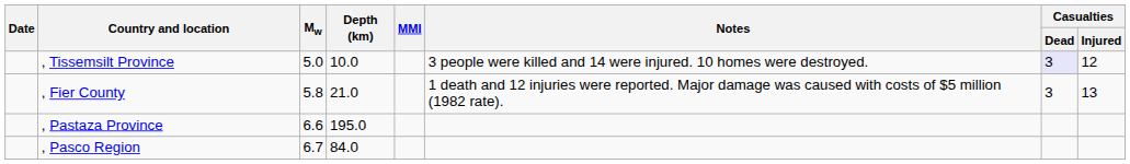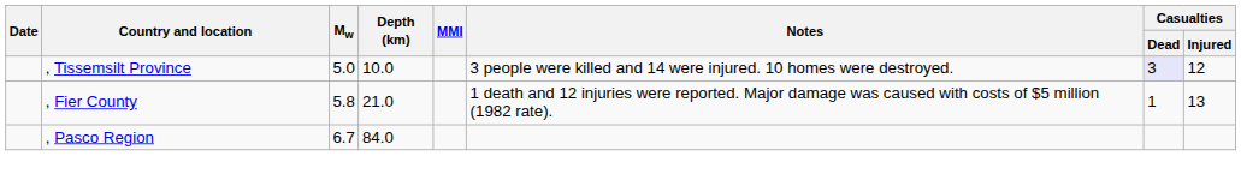 <table class="wikitable sortable sort-under" style="border:1px black;  margin-left:1em;">
 <tr>
 <th rowspan="2"><small>Date</small></th>
 <th rowspan="2" style="width: 280px"><small>Country and location</small></th>
 <th rowspan="2"><small>M<sub>w</sub></small></th>
 <th rowspan="2"><small>Depth (km)</small></th>
 <th rowspan="2"><small><a href='#'>MMI</a></small></th>
 <th rowspan="2" class="unsortable"><small>Notes</small></th>
 <th colspan="2"><small>Casualties</small></th>
 </tr>
 <tr>
 <th><small>Dead</small></th>
 <th><small>Injured</small></th>
 </tr>
 <tr>
 <td></td>
 <td>, <a href='#'>Tissemsilt Province</a></td>
 <td>5.0</td>
 <td>10.0</td>
 <td></td>
 <td>3 people were killed and 14 were injured. 10 homes were destroyed.</td>
 <td style="background: lavender;">3</td>
 <td>12</td>
 </tr>
 <tr>
 <td></td>
 <td>, <a href='#'>Fier County</a></td>
 <td>5.8</td>
 <td>21.0</td>
 <td></td>
 <td>1 death and 12 injuries were reported. Major damage was caused with costs of $5 million (1982 rate).</td>
-<td>3</td>
+<td>1</td>
 <td>13</td>
-</tr>
-<tr>
-<td></td>
-<td>, <a href='#'>Pastaza Province</a></td>
-<td>6.6</td>
-<td>195.0</td>
-<td></td>
-<td></td>
-<td></td>
-<td></td>
 </tr>
 <tr>
 <td></td>
 <td>, <a href='#'>Pasco Region</a></td>
 <td>6.7</td>
 <td>84.0</td>
 <td></td>
 <td></td>
 <td></td>
 <td></td>
 </tr>
 </table>
